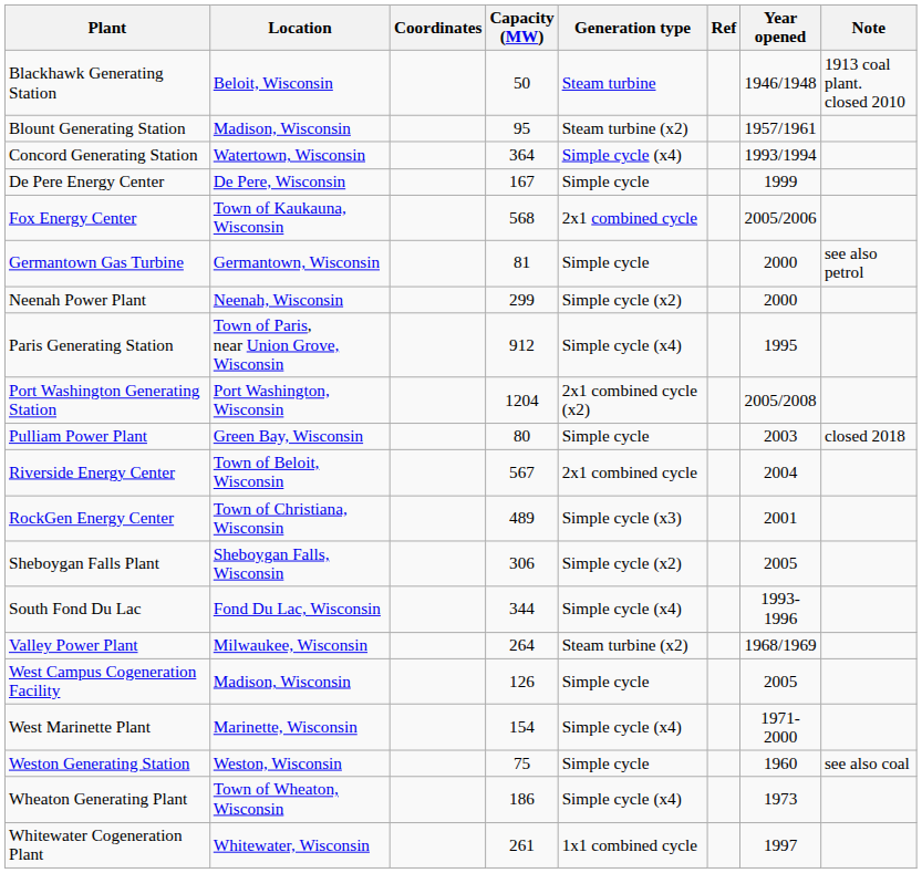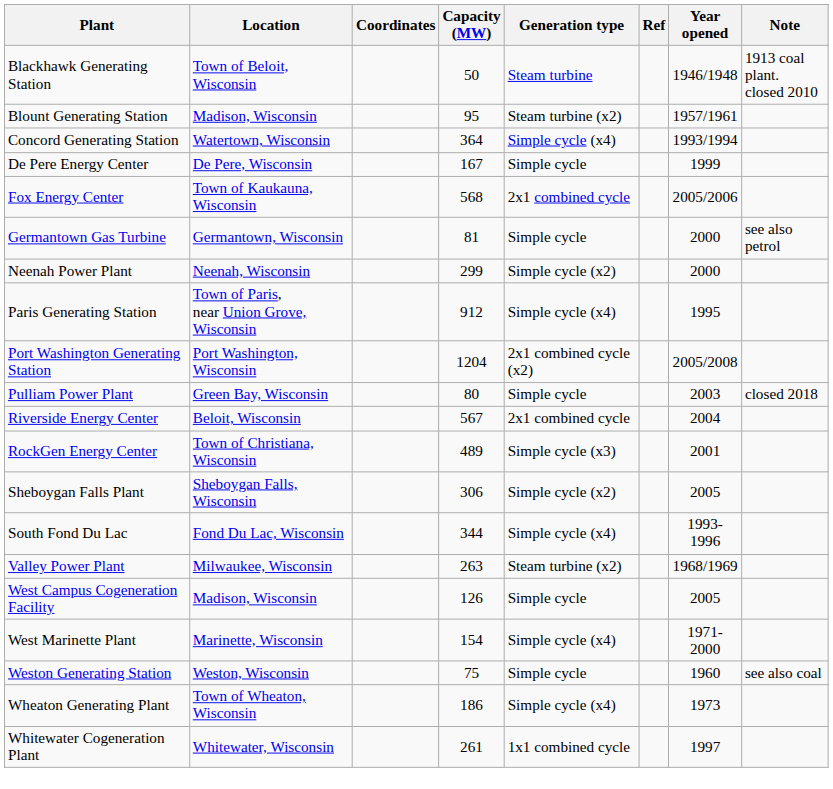 <table class="wikitable sortable">
 <tr>
 <th>Plant</th>
 <th>Location</th>
 <th>Coordinates</th>
 <th>Capacity<br>(<a href='#'>MW</a>)</th>
 <th>Generation type</th>
 <th>Ref</th>
 <th>Year<br>opened</th>
 <th>Note</th>
 </tr>
 <tr>
 <td>Blackhawk Generating Station</td>
-<td><a href='#'>Beloit, Wisconsin</a></td>
+<td><a href='#'>Town of Beloit, Wisconsin</a></td>
 <td></td>
 <td align="center">50</td>
 <td><a href='#'>Steam turbine</a></td>
 <td></td>
 <td align="center">1946/1948</td>
 <td>1913 coal plant.<br>closed 2010</td>
 </tr>
 <tr>
 <td>Blount Generating Station</td>
 <td><a href='#'>Madison, Wisconsin</a></td>
 <td></td>
 <td align="center">95</td>
 <td>Steam turbine (x2)</td>
 <td></td>
 <td align="center">1957/1961</td>
 <td></td>
 </tr>
 <tr>
 <td>Concord Generating Station</td>
 <td><a href='#'>Watertown, Wisconsin</a></td>
 <td></td>
 <td align="center">364</td>
 <td><a href='#'>Simple cycle</a> (x4)</td>
 <td></td>
 <td align="center">1993/1994</td>
 <td></td>
 </tr>
 <tr>
 <td>De Pere Energy Center</td>
 <td><a href='#'>De Pere, Wisconsin</a></td>
 <td></td>
 <td align="center">167</td>
 <td>Simple cycle</td>
 <td></td>
 <td align="center">1999</td>
 <td></td>
 </tr>
 <tr>
 <td><a href='#'>Fox Energy Center</a></td>
 <td><a href='#'>Town of Kaukauna, Wisconsin</a></td>
 <td></td>
 <td align="center">568</td>
 <td>2x1 <a href='#'>combined cycle</a></td>
 <td></td>
 <td align="center">2005/2006</td>
 <td></td>
 </tr>
 <tr>
 <td><a href='#'>Germantown Gas Turbine</a></td>
 <td><a href='#'>Germantown, Wisconsin</a></td>
 <td></td>
 <td align="center">81</td>
 <td>Simple cycle</td>
 <td></td>
 <td align="center">2000</td>
 <td>see also petrol</td>
 </tr>
 <tr>
 <td>Neenah Power Plant</td>
 <td><a href='#'>Neenah, Wisconsin</a></td>
 <td></td>
 <td align="center">299</td>
 <td>Simple cycle (x2)</td>
 <td></td>
 <td align="center">2000</td>
 <td></td>
 </tr>
 <tr>
 <td>Paris Generating Station</td>
 <td><a href='#'>Town of Paris</a>,<br>near <a href='#'>Union Grove, Wisconsin</a></td>
 <td></td>
 <td align="center">912</td>
 <td>Simple cycle (x4)</td>
 <td></td>
 <td align="center">1995</td>
 <td></td>
 </tr>
 <tr>
 <td><a href='#'>Port Washington Generating Station</a></td>
 <td><a href='#'>Port Washington, Wisconsin</a></td>
 <td></td>
 <td align="center">1204</td>
 <td>2x1 combined cycle (x2)</td>
 <td></td>
 <td align="center">2005/2008</td>
 <td></td>
 </tr>
 <tr>
 <td><a href='#'>Pulliam Power Plant</a></td>
 <td><a href='#'>Green Bay, Wisconsin</a></td>
 <td></td>
 <td align="center">80</td>
 <td>Simple cycle</td>
 <td></td>
 <td align="center">2003</td>
 <td>closed 2018</td>
 </tr>
 <tr>
 <td><a href='#'>Riverside Energy Center</a></td>
-<td><a href='#'>Town of Beloit, Wisconsin</a></td>
+<td><a href='#'>Beloit, Wisconsin</a></td>
 <td></td>
 <td align="center">567</td>
 <td>2x1 combined cycle</td>
 <td></td>
 <td align="center">2004</td>
 <td></td>
 </tr>
 <tr>
 <td><a href='#'>RockGen Energy Center</a></td>
 <td><a href='#'>Town of Christiana, Wisconsin</a></td>
 <td></td>
 <td align="center">489</td>
 <td>Simple cycle (x3)</td>
 <td></td>
 <td align="center">2001</td>
 <td></td>
 </tr>
 <tr>
 <td>Sheboygan Falls Plant</td>
 <td><a href='#'>Sheboygan Falls, Wisconsin</a></td>
 <td></td>
 <td align="center">306</td>
 <td>Simple cycle (x2)</td>
 <td></td>
 <td align="center">2005</td>
 <td></td>
 </tr>
 <tr>
 <td>South Fond Du Lac</td>
 <td><a href='#'>Fond Du Lac, Wisconsin</a></td>
 <td></td>
 <td align="center">344</td>
 <td>Simple cycle (x4)</td>
 <td></td>
 <td align="center">1993-1996</td>
 <td></td>
 </tr>
 <tr>
 <td><a href='#'>Valley Power Plant</a></td>
 <td><a href='#'>Milwaukee, Wisconsin</a></td>
 <td></td>
-<td align="center">264</td>
+<td align="center">263</td>
 <td>Steam turbine (x2)</td>
 <td></td>
 <td align="center">1968/1969</td>
 <td></td>
 </tr>
 <tr>
 <td><a href='#'>West Campus Cogeneration Facility</a></td>
 <td><a href='#'>Madison, Wisconsin</a></td>
 <td></td>
 <td align="center">126</td>
 <td>Simple cycle</td>
 <td></td>
 <td align="center">2005</td>
 <td></td>
 </tr>
 <tr>
 <td>West Marinette Plant</td>
 <td><a href='#'>Marinette, Wisconsin</a></td>
 <td></td>
 <td align="center">154</td>
 <td>Simple cycle (x4)</td>
 <td></td>
 <td align="center">1971-2000</td>
 <td></td>
 </tr>
 <tr>
 <td><a href='#'>Weston Generating Station</a></td>
 <td><a href='#'>Weston, Wisconsin</a></td>
 <td></td>
 <td align="center">75</td>
 <td>Simple cycle</td>
 <td></td>
 <td align="center">1960</td>
 <td>see also coal</td>
 </tr>
 <tr>
 <td>Wheaton Generating Plant</td>
 <td><a href='#'>Town of Wheaton, Wisconsin</a></td>
 <td></td>
 <td align="center">186</td>
 <td>Simple cycle (x4)</td>
 <td></td>
 <td align="center">1973</td>
 <td></td>
 </tr>
 <tr>
 <td>Whitewater Cogeneration Plant</td>
 <td><a href='#'>Whitewater, Wisconsin</a></td>
 <td></td>
 <td align="center">261</td>
 <td>1x1 combined cycle</td>
 <td></td>
 <td align="center">1997</td>
 <td></td>
 </tr>
 </table>
